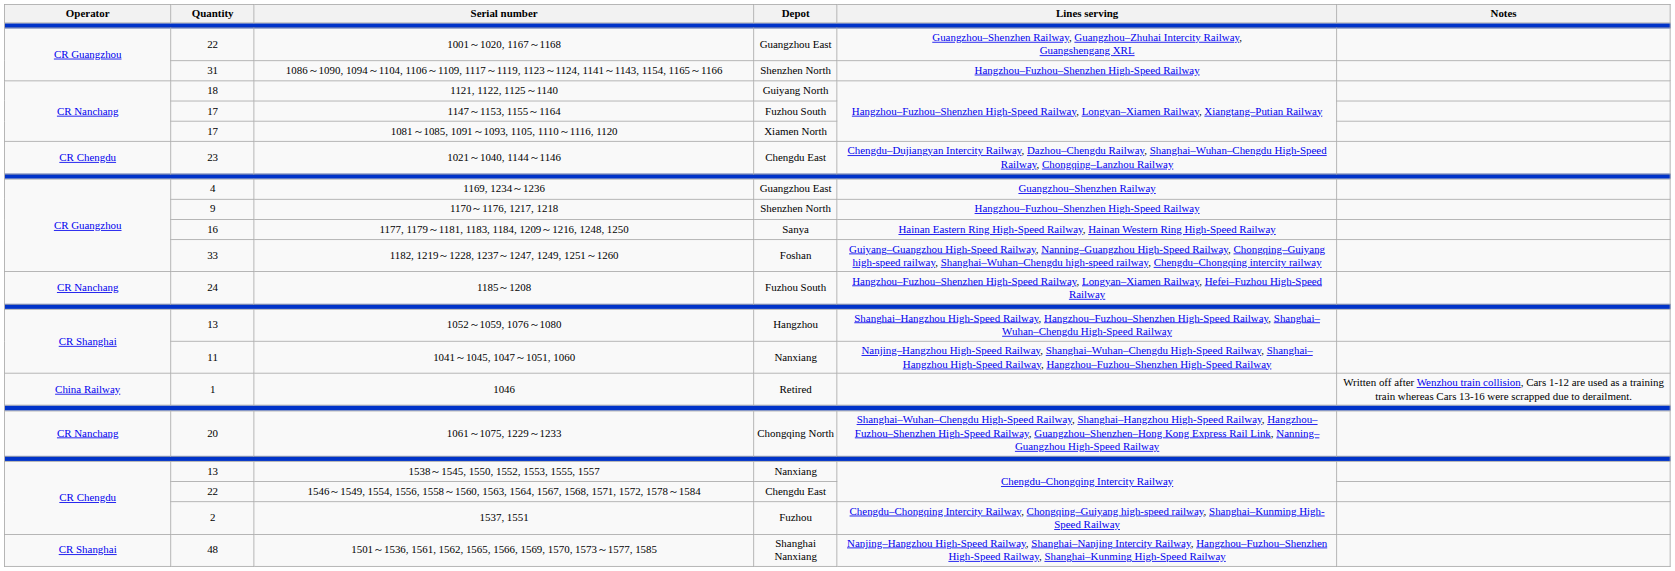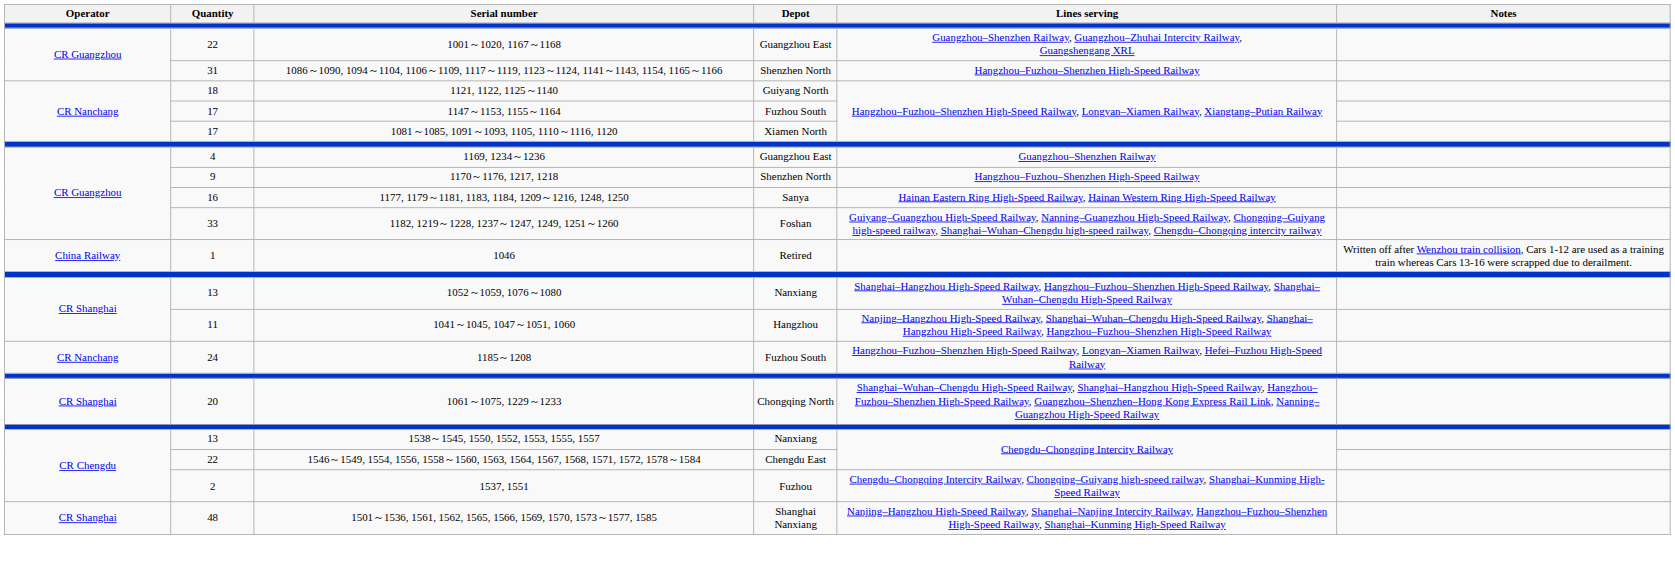 <table class="wikitable"  style="width:100%; text-align: center; font-size: small;">
 <tr>
 <th style="width:10%"><strong>Operator</strong></th>
 <th style="width:5%"><strong>Quantity</strong></th>
 <th style="width:30%"><strong>Serial number</strong></th>
 <th style="width:5%"><strong>Depot</strong></th>
 <th style="width:30%"><strong>Lines serving</strong></th>
 <th style="width:22%"><strong>Notes</strong></th>
 </tr>
 <tr style="text-align:center; background:#0033c9;">
 <td colspan = 6><strong></strong></td>
 </tr>
 <tr>
 <td rowspan=2><a href='#'>CR Guangzhou</a></td>
 <td>22</td>
 <td>1001～1020, 1167～1168</td>
 <td>Guangzhou East</td>
 <td><a href='#'>Guangzhou–Shenzhen Railway</a>, <a href='#'>Guangzhou–Zhuhai Intercity Railway</a>,<br><a href='#'>Guangshengang XRL</a></td>
 <td></td>
 </tr>
 <tr>
 <td>31</td>
 <td>1086～1090, 1094～1104, 1106～1109, 1117～1119, 1123～1124, 1141～1143, 1154, 1165～1166</td>
 <td>Shenzhen North</td>
 <td><a href='#'>Hangzhou–Fuzhou–Shenzhen High-Speed Railway</a></td>
 <td></td>
 </tr>
 <tr>
 <td rowspan="3"><a href='#'>CR Nanchang</a></td>
 <td>18</td>
 <td>1121, 1122, 1125～1140</td>
 <td>Guiyang North</td>
 <td rowspan="3"><a href='#'>Hangzhou–Fuzhou–Shenzhen High-Speed Railway</a>, <a href='#'>Longyan–Xiamen Railway</a>, <a href='#'>Xiangtang–Putian Railway</a></td>
 <td></td>
 </tr>
 <tr>
 <td>17</td>
 <td>1147～1153, 1155～1164</td>
 <td>Fuzhou South</td>
 <td></td>
 </tr>
 <tr>
 <td>17</td>
 <td>1081～1085, 1091～1093, 1105, 1110～1116, 1120</td>
 <td>Xiamen North</td>
 <td></td>
 </tr>
-<tr>
-<td><a href='#'>CR Chengdu</a></td>
-<td>23</td>
-<td>1021～1040, 1144～1146</td>
-<td>Chengdu East</td>
-<td><a href='#'>Chengdu–Dujiangyan Intercity Railway</a>, <a href='#'>Dazhou–Chengdu Railway</a>, <a href='#'>Shanghai–Wuhan–Chengdu High-Speed Railway</a>, <a href='#'>Chongqing–Lanzhou Railway</a></td>
-<td></td>
-</tr>
 <tr style="text-align:center; background:#0033c9;">
 <td colspan = 6><strong></strong></td>
 </tr>
 <tr>
 <td rowspan=4><a href='#'>CR Guangzhou</a></td>
 <td>4</td>
 <td>1169, 1234～1236</td>
 <td>Guangzhou East</td>
 <td><a href='#'>Guangzhou–Shenzhen Railway</a></td>
 <td></td>
 </tr>
 <tr>
 <td>9</td>
 <td>1170～1176, 1217, 1218</td>
 <td>Shenzhen North</td>
 <td><a href='#'>Hangzhou–Fuzhou–Shenzhen High-Speed Railway</a></td>
 <td></td>
 </tr>
 <tr>
 <td>16</td>
 <td>1177, 1179～1181, 1183, 1184, 1209～1216, 1248, 1250</td>
 <td>Sanya</td>
 <td><a href='#'>Hainan Eastern Ring High-Speed Railway</a>, <a href='#'>Hainan Western Ring High-Speed Railway</a></td>
 <td></td>
 </tr>
 <tr>
 <td>33</td>
 <td>1182, 1219～1228, 1237～1247, 1249, 1251～1260</td>
 <td>Foshan</td>
 <td><a href='#'>Guiyang–Guangzhou High-Speed Railway</a>, <a href='#'>Nanning–Guangzhou High-Speed Railway</a>, <a href='#'>Chongqing–Guiyang high-speed railway</a>, <a href='#'>Shanghai–Wuhan–Chengdu high-speed railway</a>, <a href='#'>Chengdu–Chongqing intercity railway</a></td>
 <td></td>
 </tr>
 <tr>
+<td><a href='#'>China Railway</a></td>
+<td>1</td>
+<td>1046</td>
+<td>Retired</td>
+<td></td>
+<td>Written off after <a href='#'>Wenzhou train collision</a>, Cars 1-12 are used as a training train whereas Cars 13-16 were scrapped due to derailment.</td>
+</tr>
+<tr style="text-align:center; background:#0033c9;">
+<td colspan = 6><strong></strong></td>
+</tr>
+<tr>
+<td rowspan=2><a href='#'>CR Shanghai</a></td>
+<td>13</td>
+<td>1052～1059, 1076～1080</td>
+<td>Nanxiang</td>
+<td><a href='#'>Shanghai–Hangzhou High-Speed Railway</a>, <a href='#'>Hangzhou–Fuzhou–Shenzhen High-Speed Railway</a>, <a href='#'>Shanghai–Wuhan–Chengdu High-Speed Railway</a></td>
+<td></td>
+</tr>
+<tr>
+<td>11</td>
+<td>1041～1045, 1047～1051, 1060</td>
+<td>Hangzhou</td>
+<td><a href='#'>Nanjing–Hangzhou High-Speed Railway</a>, <a href='#'>Shanghai–Wuhan–Chengdu High-Speed Railway</a>, <a href='#'>Shanghai–Hangzhou High-Speed Railway</a>, <a href='#'>Hangzhou–Fuzhou–Shenzhen High-Speed Railway</a></td>
+<td></td>
+</tr>
+<tr>
 <td><a href='#'>CR Nanchang</a></td>
 <td>24</td>
 <td>1185～1208</td>
 <td>Fuzhou South</td>
 <td><a href='#'>Hangzhou–Fuzhou–Shenzhen High-Speed Railway</a>, <a href='#'>Longyan–Xiamen Railway</a>, <a href='#'>Hefei–Fuzhou High-Speed Railway</a></td>
 <td></td>
 </tr>
 <tr style="text-align:center; background:#0033c9;">
 <td colspan = 6><strong></strong></td>
 </tr>
 <tr>
-<td rowspan=2><a href='#'>CR Shanghai</a></td>
-<td>13</td>
-<td>1052～1059, 1076～1080</td>
-<td>Hangzhou</td>
-<td><a href='#'>Shanghai–Hangzhou High-Speed Railway</a>, <a href='#'>Hangzhou–Fuzhou–Shenzhen High-Speed Railway</a>, <a href='#'>Shanghai–Wuhan–Chengdu High-Speed Railway</a></td>
-<td></td>
-</tr>
-<tr>
-<td>11</td>
-<td>1041～1045, 1047～1051, 1060</td>
-<td>Nanxiang</td>
-<td><a href='#'>Nanjing–Hangzhou High-Speed Railway</a>, <a href='#'>Shanghai–Wuhan–Chengdu High-Speed Railway</a>, <a href='#'>Shanghai–Hangzhou High-Speed Railway</a>, <a href='#'>Hangzhou–Fuzhou–Shenzhen High-Speed Railway</a></td>
-<td></td>
-</tr>
-<tr>
-<td><a href='#'>China Railway</a></td>
-<td>1</td>
-<td>1046</td>
-<td>Retired</td>
-<td></td>
-<td>Written off after <a href='#'>Wenzhou train collision</a>, Cars 1-12 are used as a training train whereas Cars 13-16 were scrapped due to derailment.</td>
-</tr>
-<tr style="text-align:center; background:#0033c9;">
-<td colspan = 6><strong></strong></td>
-</tr>
-<tr>
-<td><a href='#'>CR Nanchang</a></td>
+<td><a href='#'>CR Shanghai</a></td>
 <td>20</td>
 <td>1061～1075, 1229～1233</td>
 <td>Chongqing North</td>
 <td><a href='#'>Shanghai–Wuhan–Chengdu High-Speed Railway</a>, <a href='#'>Shanghai–Hangzhou High-Speed Railway</a>, <a href='#'>Hangzhou–Fuzhou–Shenzhen High-Speed Railway</a>, <a href='#'>Guangzhou–Shenzhen–Hong Kong Express Rail Link</a>, <a href='#'>Nanning–Guangzhou High-Speed Railway</a></td>
 </tr>
 <tr style="text-align:center; background:#0033c9;">
 <td colspan = 6><strong></strong></td>
 </tr>
 <tr>
 <td rowspan="3"><a href='#'>CR Chengdu</a></td>
 <td>13</td>
 <td>1538～1545, 1550, 1552, 1553, 1555, 1557</td>
 <td>Nanxiang</td>
 <td rowspan="2"><a href='#'>Chengdu–Chongqing Intercity Railway</a></td>
 <td></td>
 </tr>
 <tr>
 <td>22</td>
 <td>1546～1549, 1554, 1556, 1558～1560, 1563, 1564, 1567, 1568, 1571, 1572, 1578～1584</td>
 <td>Chengdu East</td>
 <td></td>
 </tr>
 <tr>
 <td>2</td>
 <td>1537, 1551</td>
 <td>Fuzhou</td>
 <td><a href='#'>Chengdu–Chongqing Intercity Railway</a>, <a href='#'>Chongqing–Guiyang high-speed railway</a>, <a href='#'>Shanghai–Kunming High-Speed Railway</a></td>
 <td></td>
 </tr>
 <tr>
 <td><a href='#'>CR Shanghai</a></td>
 <td>48</td>
 <td>1501～1536, 1561, 1562, 1565, 1566, 1569, 1570, 1573～1577, 1585</td>
 <td>Shanghai Nanxiang</td>
 <td><a href='#'>Nanjing–Hangzhou High-Speed Railway</a>, <a href='#'>Shanghai–Nanjing Intercity Railway</a>, <a href='#'>Hangzhou–Fuzhou–Shenzhen High-Speed Railway</a>, <a href='#'>Shanghai–Kunming High-Speed Railway</a></td>
 <td></td>
 </tr>
 </table>
